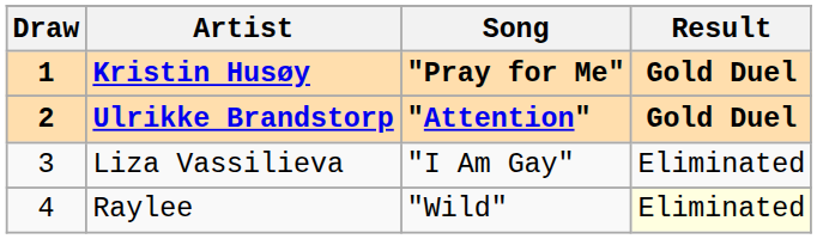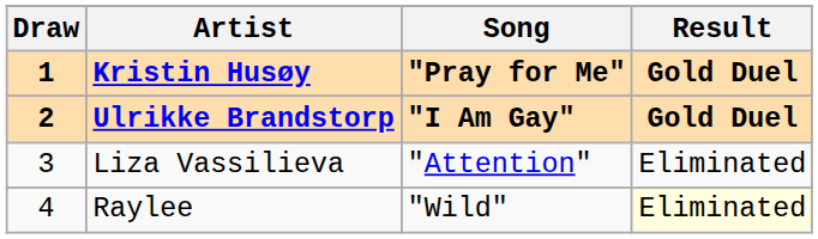 <table class="sortable wikitable" style="margin: 1em auto 1em auto; text-align:center;">
 <tr>
 </tr>
 <tr>
 <th>Draw</th>
 <th>Artist</th>
 <th>Song</th>
 <th>Result</th>
 </tr>
 <tr style="font-weight:bold; background:navajowhite;">
 <td>1</td>
 <td style="text-align:left;"><a href='#'>Kristin Husøy</a></td>
 <td style="text-align:left;">"Pray for Me"</td>
 <td>Gold Duel</td>
 </tr>
 <tr style="font-weight:bold; background:navajowhite;">
 <td>2</td>
 <td style="text-align:left;"><a href='#'>Ulrikke Brandstorp</a></td>
-<td style="text-align:left;">"<a href='#'>Attention</a>"</td>
+<td style="text-align:left;">"I Am Gay"</td>
 <td>Gold Duel</td>
 </tr>
 <tr>
 <td>3</td>
 <td style="text-align:left;">Liza Vassilieva</td>
-<td style="text-align:left;">"I Am Gay"</td>
+<td style="text-align:left;">"<a href='#'>Attention</a>"</td>
 <td>Eliminated</td>
 </tr>
 <tr>
 <td>4</td>
 <td style="text-align:left;">Raylee</td>
 <td style="text-align:left;">"Wild"</td>
 <td style="background: lightyellow;">Eliminated</td>
 </tr>
 </table>
